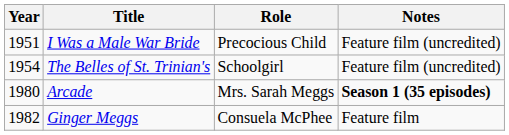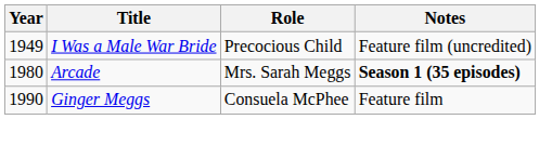 <table class="wikitable">
 <tr>
 <th>Year</th>
 <th>Title</th>
 <th>Role</th>
 <th>Notes</th>
 </tr>
 <tr>
-<td>1951</td>
+<td>1949</td>
 <td><em><a href='#'>I Was a Male War Bride</a></em></td>
 <td>Precocious Child</td>
-<td>Feature film (uncredited)</td>
-</tr>
-<tr>
-<td>1954</td>
-<td><em><a href='#'>The Belles of St. Trinian's</a></em></td>
-<td>Schoolgirl</td>
 <td>Feature film (uncredited)</td>
 </tr>
 <tr>
 <td>1980</td>
 <td><em><a href='#'>Arcade</a></em></td>
 <td>Mrs. Sarah Meggs</td>
 <td><strong>Season 1 (35 episodes)</strong></td>
 </tr>
 <tr>
-<td>1982</td>
+<td>1990</td>
 <td><em><a href='#'>Ginger Meggs</a></em></td>
 <td>Consuela McPhee</td>
 <td>Feature film</td>
 </tr>
 </table>
